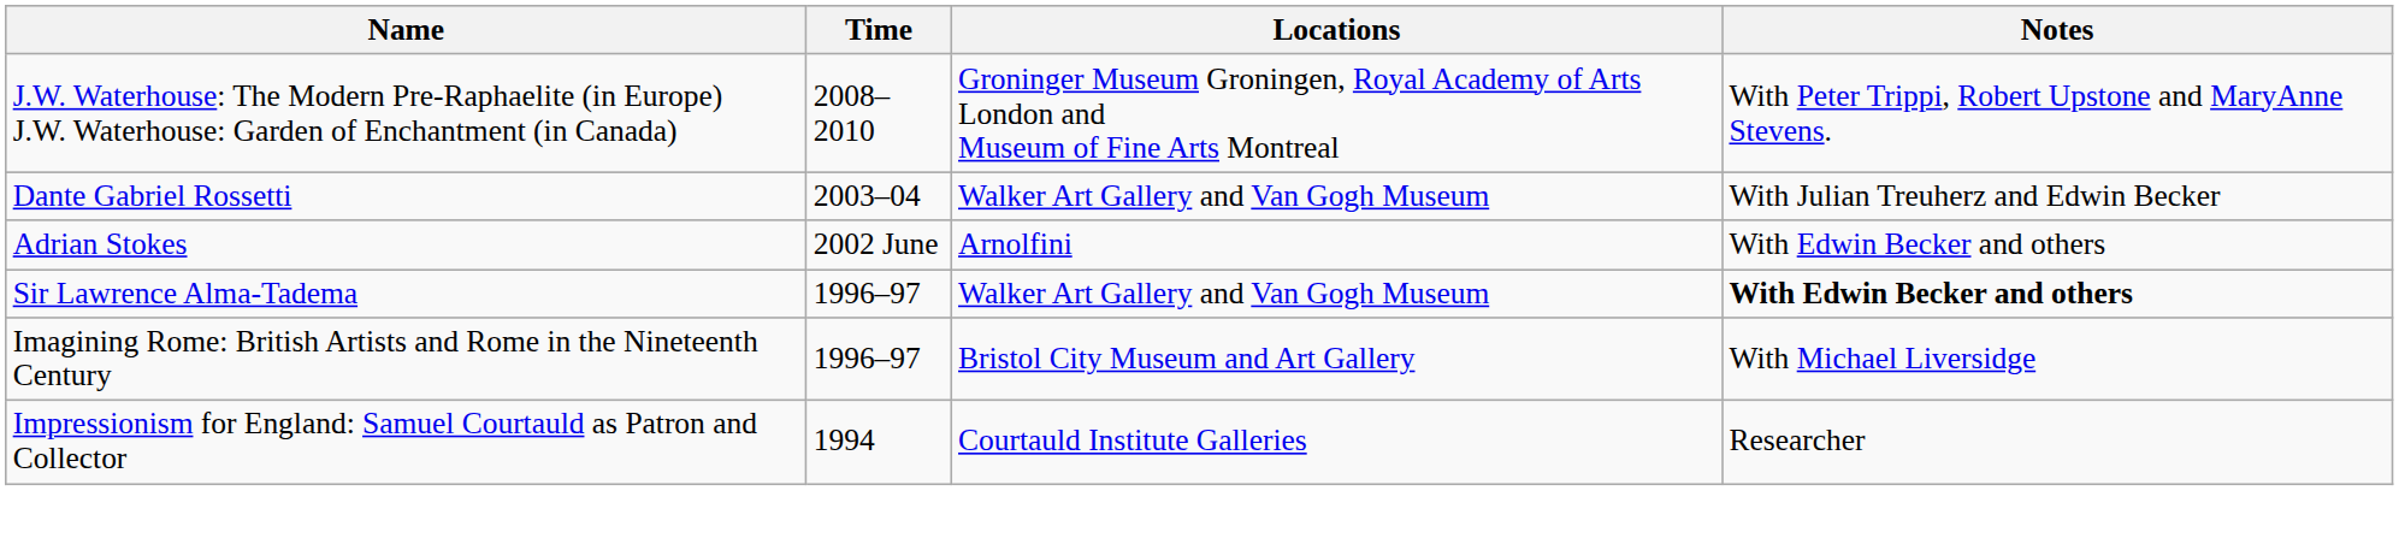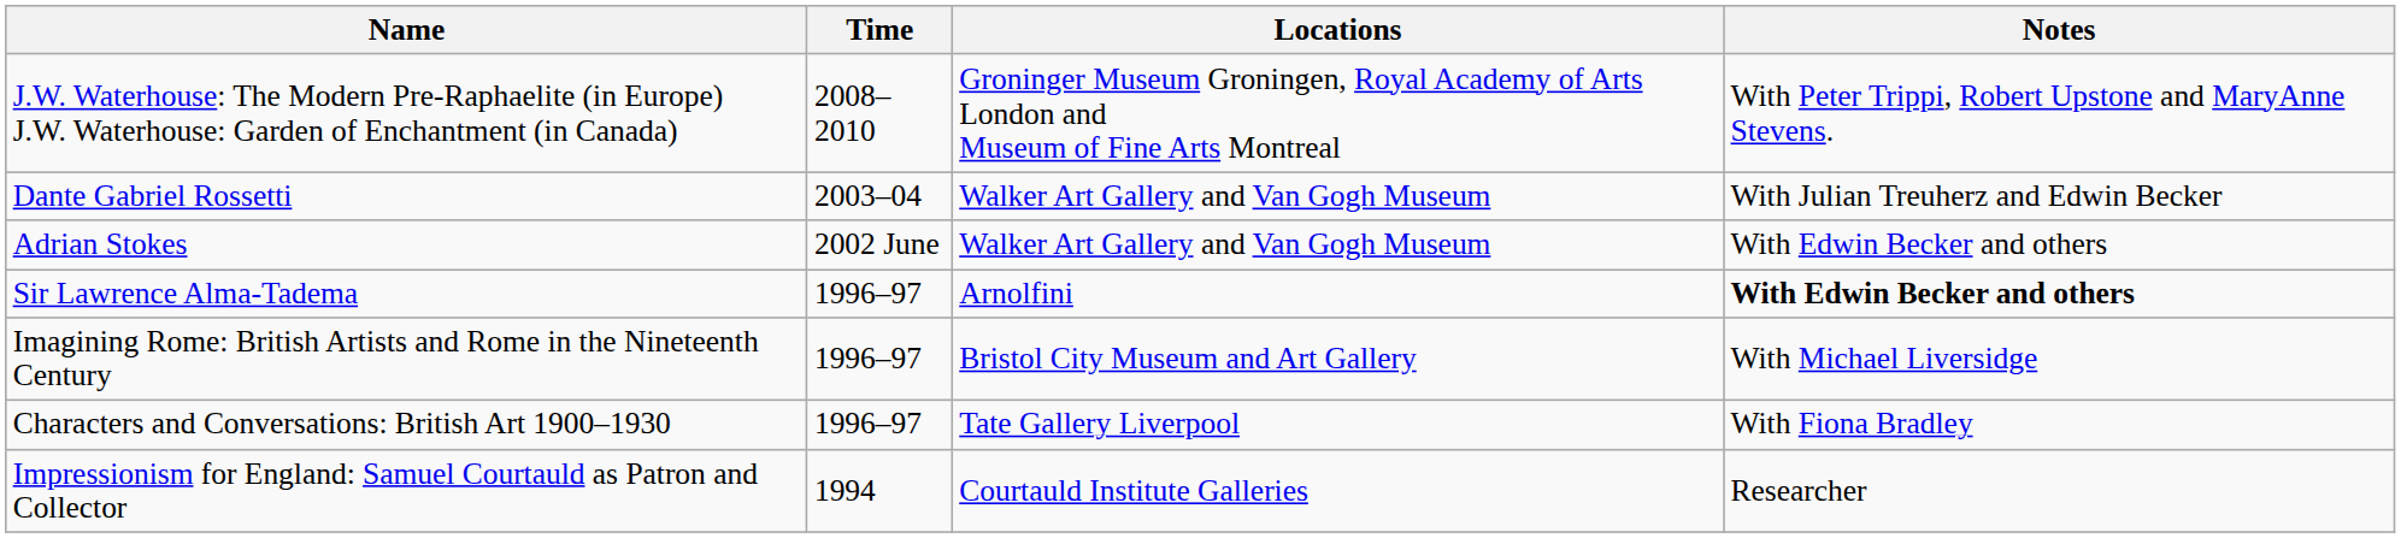 <table class="wikitable sortable" border="1">
 <tr>
 <th>Name</th>
 <th>Time</th>
 <th>Locations</th>
 <th>Notes</th>
 </tr>
 <tr>
 <td><a href='#'>J.W. Waterhouse</a>: The Modern Pre-Raphaelite (in Europe) <br> J.W. Waterhouse: Garden of Enchantment (in Canada)</td>
 <td>2008–2010</td>
 <td><a href='#'>Groninger Museum</a> Groningen, <a href='#'>Royal Academy of Arts</a> London and <br> <a href='#'>Museum of Fine Arts</a> Montreal</td>
 <td>With <a href='#'>Peter Trippi</a>, <a href='#'>Robert Upstone</a> and <a href='#'>MaryAnne Stevens</a>.</td>
 </tr>
 <tr>
 <td><a href='#'>Dante Gabriel Rossetti</a></td>
 <td>2003–04</td>
 <td><a href='#'>Walker Art Gallery</a> and <a href='#'>Van Gogh Museum</a></td>
 <td>With Julian Treuherz and Edwin Becker</td>
 </tr>
 <tr>
 <td><a href='#'>Adrian Stokes</a></td>
 <td>2002 June</td>
-<td><a href='#'>Arnolfini</a></td>
+<td><a href='#'>Walker Art Gallery</a> and <a href='#'>Van Gogh Museum</a></td>
 <td>With <a href='#'>Edwin Becker</a> and others</td>
 </tr>
 <tr>
 <td><a href='#'>Sir Lawrence Alma-Tadema</a></td>
 <td>1996–97</td>
-<td><a href='#'>Walker Art Gallery</a> and <a href='#'>Van Gogh Museum</a></td>
+<td><a href='#'>Arnolfini</a></td>
 <td><strong>With Edwin Becker and others</strong></td>
 </tr>
 <tr>
 <td>Imagining Rome: British Artists and Rome in the Nineteenth Century</td>
 <td>1996–97</td>
 <td><a href='#'>Bristol City Museum and Art Gallery</a></td>
 <td>With <a href='#'>Michael Liversidge</a></td>
 </tr>
 <tr>
+<td>Characters and Conversations: British Art 1900–1930</td>
+<td>1996–97</td>
+<td><a href='#'>Tate Gallery Liverpool</a></td>
+<td>With <a href='#'>Fiona Bradley</a></td>
+</tr>
+<tr>
 <td><a href='#'>Impressionism</a> for England: <a href='#'>Samuel Courtauld</a> as Patron and Collector</td>
 <td>1994</td>
 <td><a href='#'>Courtauld Institute Galleries</a></td>
 <td>Researcher</td>
 </tr>
 </table>
